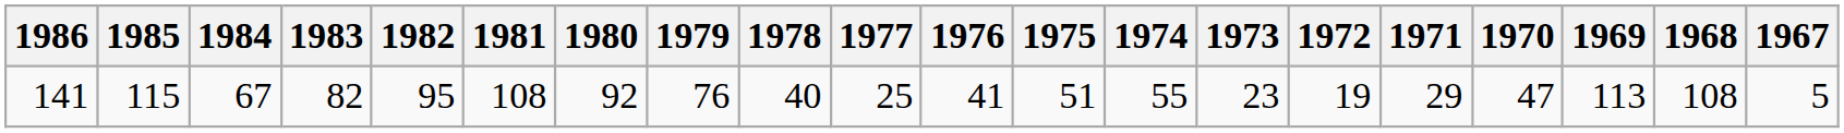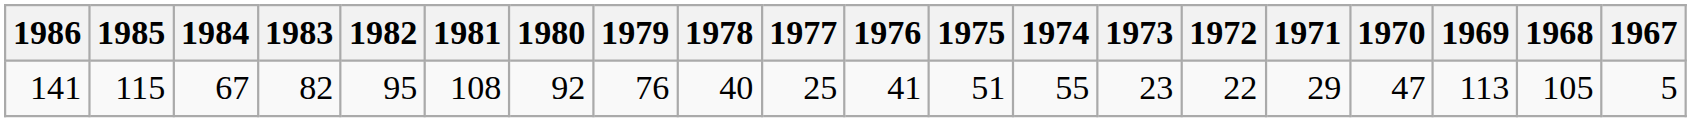 <table class="wikitable" style="text-align: right; font-size: 96%;">
 <tr>
 <th>1986</th>
 <th>1985</th>
 <th>1984</th>
 <th>1983</th>
 <th>1982</th>
 <th>1981</th>
 <th>1980</th>
 <th>1979</th>
 <th>1978</th>
 <th>1977</th>
 <th>1976</th>
 <th>1975</th>
 <th>1974</th>
 <th>1973</th>
 <th>1972</th>
 <th>1971</th>
 <th>1970</th>
 <th>1969</th>
 <th>1968</th>
 <th>1967</th>
 </tr>
 <tr>
 <td>141</td>
 <td>115</td>
 <td>67</td>
 <td>82</td>
 <td>95</td>
 <td>108</td>
 <td>92</td>
 <td>76</td>
 <td>40</td>
 <td>25</td>
 <td>41</td>
 <td>51</td>
 <td>55</td>
 <td>23</td>
-<td>19</td>
+<td>22</td>
 <td>29</td>
 <td>47</td>
 <td>113</td>
-<td>108</td>
+<td>105</td>
 <td>5</td>
 </tr>
 </table>
